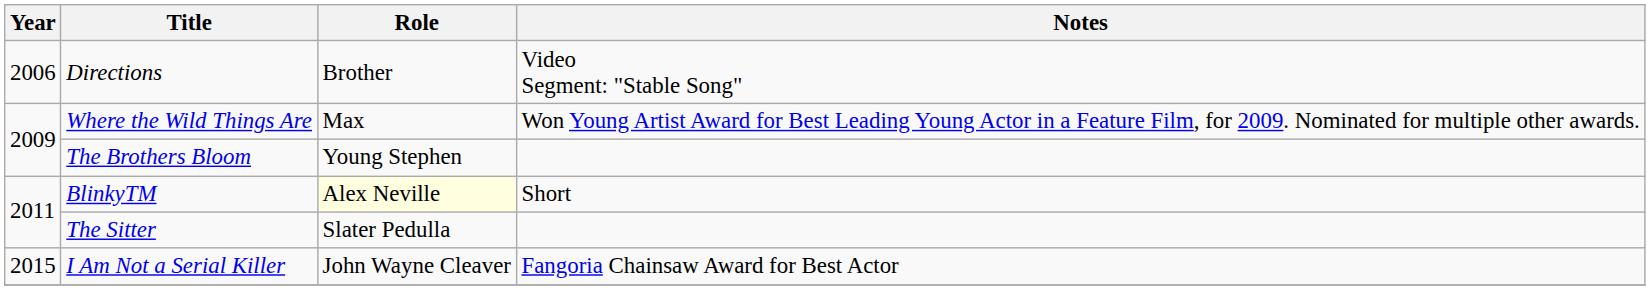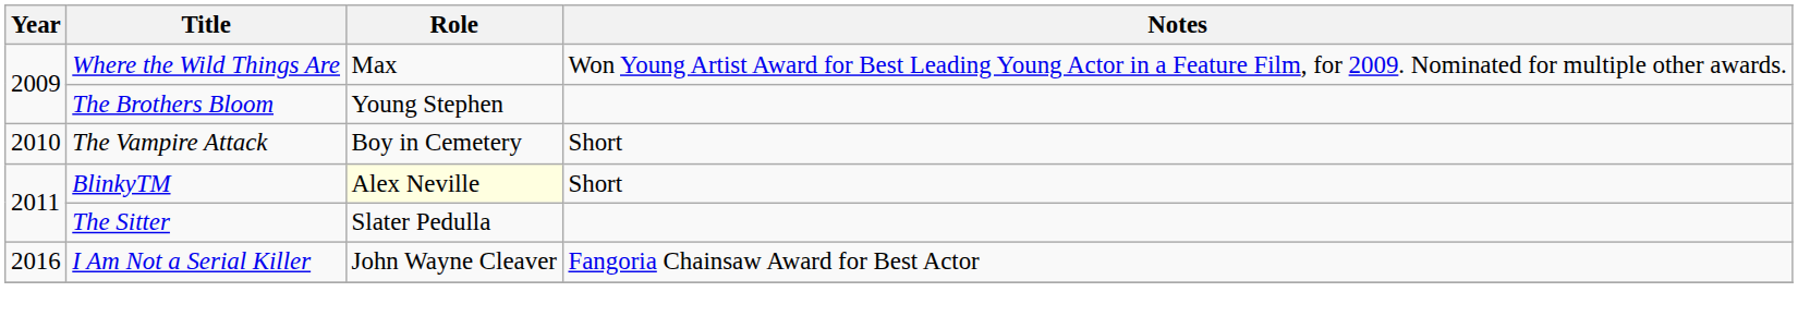 <table class="wikitable sortable">
 <tr>
 <th>Year</th>
 <th>Title</th>
 <th>Role</th>
 <th>Notes</th>
-</tr>
-<tr>
-<td>2006</td>
-<td><em>Directions</em></td>
-<td>Brother</td>
-<td>Video<br>Segment: "Stable Song"</td>
 </tr>
 <tr>
 <td rowspan="2">2009</td>
 <td><em><a href='#'>Where the Wild Things Are</a></em></td>
 <td>Max</td>
 <td>Won <a href='#'>Young Artist Award for Best Leading Young Actor in a Feature Film</a>, for <a href='#'>2009</a>. Nominated for multiple other awards.</td>
 </tr>
 <tr>
 <td><em><a href='#'>The Brothers Bloom</a></em></td>
 <td>Young Stephen</td>
 <td></td>
 </tr>
 <tr>
+<td>2010</td>
+<td><em>The Vampire Attack</em></td>
+<td>Boy in Cemetery</td>
+<td>Short</td>
+</tr>
+<tr>
 <td rowspan="2">2011</td>
 <td><em><a href='#'>BlinkyTM</a></em></td>
 <td style="background: lightyellow;">Alex Neville</td>
 <td>Short</td>
 </tr>
 <tr>
 <td><em><a href='#'>The Sitter</a></em></td>
 <td>Slater Pedulla</td>
 <td></td>
 </tr>
 <tr>
-<td>2015</td>
+<td>2016</td>
 <td><em><a href='#'>I Am Not a Serial Killer</a></em></td>
 <td>John Wayne Cleaver</td>
 <td><a href='#'>Fangoria</a> Chainsaw Award for Best Actor </td>
 </tr>
 <tr>
 </tr>
 </table>
